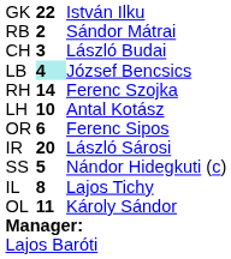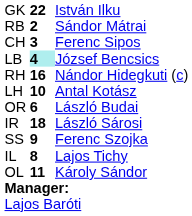 <table style="font-size:90%; margin:0.2em auto;" cellspacing="0" cellpadding="0">
 <tr>
 <th width="25"></th>
 <th width="25"></th>
 </tr>
 <tr>
 <td>GK</td>
 <td><strong>22</strong></td>
 <td><a href='#'>István Ilku</a></td>
 </tr>
 <tr>
 <td>RB</td>
 <td><strong>2</strong></td>
 <td><a href='#'>Sándor Mátrai</a></td>
 </tr>
 <tr>
 <td>CH</td>
 <td><strong>3</strong></td>
-<td><a href='#'>László Budai</a></td>
+<td><a href='#'>Ferenc Sipos</a></td>
 </tr>
 <tr>
 <td>LB</td>
 <td style="background: paleturquoise;"><strong>4</strong></td>
 <td><a href='#'>József Bencsics</a></td>
 </tr>
 <tr>
 <td>RH</td>
-<td><strong>14</strong></td>
-<td><a href='#'>Ferenc Szojka</a></td>
+<td><strong>16</strong></td>
+<td><a href='#'>Nándor Hidegkuti</a> (<a href='#'>c</a>)</td>
 </tr>
 <tr>
 <td>LH</td>
 <td><strong>10</strong></td>
 <td><a href='#'>Antal Kotász</a></td>
 </tr>
 <tr>
 <td>OR</td>
 <td><strong>6</strong></td>
-<td><a href='#'>Ferenc Sipos</a></td>
+<td><a href='#'>László Budai</a></td>
 </tr>
 <tr>
 <td>IR</td>
-<td><strong>20</strong></td>
+<td><strong>18</strong></td>
 <td><a href='#'>László Sárosi</a></td>
 </tr>
 <tr>
 <td>SS</td>
-<td><strong>5</strong></td>
-<td><a href='#'>Nándor Hidegkuti</a> (<a href='#'>c</a>)</td>
+<td><strong>9</strong></td>
+<td><a href='#'>Ferenc Szojka</a></td>
 </tr>
 <tr>
 <td>IL</td>
 <td><strong>8</strong></td>
 <td><a href='#'>Lajos Tichy</a></td>
 </tr>
 <tr>
 <td>OL</td>
 <td><strong>11</strong></td>
 <td><a href='#'>Károly Sándor</a></td>
 </tr>
 <tr>
 <td colspan=3><strong>Manager:</strong></td>
 </tr>
 <tr>
 <td colspan=4><a href='#'>Lajos Baróti</a></td>
 </tr>
 </table>
